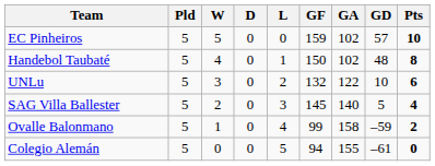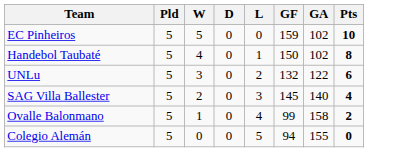 <table class="wikitable" style="text-align: center;">
 <tr>
 <th width="180">Team</th>
 <th width="30">Pld</th>
 <th width="30">W</th>
 <th width="30">D</th>
 <th width="30">L</th>
 <th width="30">GF</th>
 <th width="30">GA</th>
-<th width="30">GD</th>
 <th width="30">Pts</th>
 </tr>
 <tr>
 <td align="left"> <a href='#'>EC Pinheiros</a></td>
 <td>5</td>
 <td>5</td>
 <td>0</td>
 <td>0</td>
 <td>159</td>
 <td>102</td>
-<td>57</td>
 <td><strong>10</strong></td>
 </tr>
 <tr>
 <td align="left"> <a href='#'>Handebol Taubaté</a></td>
 <td>5</td>
 <td>4</td>
 <td>0</td>
 <td>1</td>
 <td>150</td>
 <td>102</td>
-<td>48</td>
 <td><strong>8</strong></td>
 </tr>
 <tr>
 <td align="left"> <a href='#'>UNLu</a></td>
 <td>5</td>
 <td>3</td>
 <td>0</td>
 <td>2</td>
 <td>132</td>
 <td>122</td>
-<td>10</td>
 <td><strong>6</strong></td>
 </tr>
 <tr>
 <td align="left"> <a href='#'>SAG Villa Ballester</a></td>
 <td>5</td>
 <td>2</td>
 <td>0</td>
 <td>3</td>
 <td>145</td>
 <td>140</td>
-<td>5</td>
 <td><strong>4</strong></td>
 </tr>
 <tr>
 <td align="left"> <a href='#'>Ovalle Balonmano</a></td>
 <td>5</td>
 <td>1</td>
 <td>0</td>
 <td>4</td>
 <td>99</td>
 <td>158</td>
-<td>–59</td>
 <td><strong>2</strong></td>
 </tr>
 <tr>
 <td align="left"> <a href='#'>Colegio Alemán</a></td>
 <td>5</td>
 <td>0</td>
 <td>0</td>
 <td>5</td>
 <td>94</td>
 <td>155</td>
-<td>–61</td>
 <td><strong>0</strong></td>
 </tr>
 </table>
